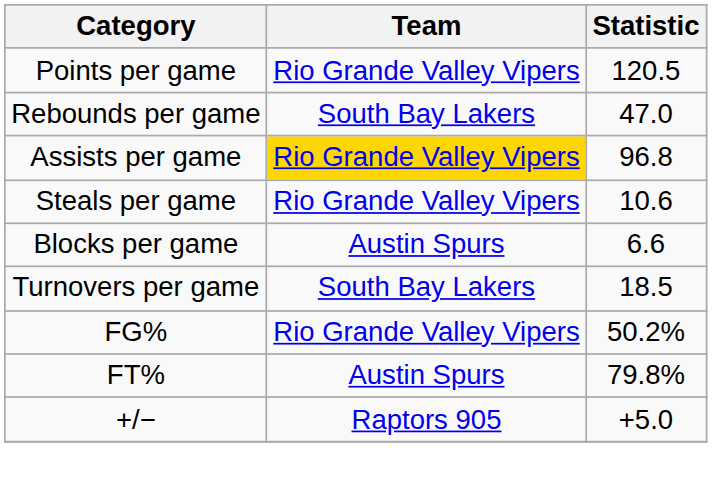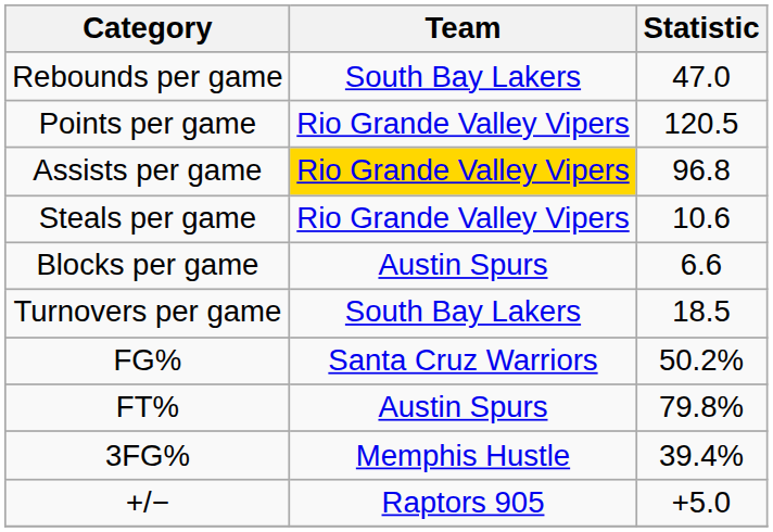 <table class="wikitable" style="text-align:center">
 <tr>
 <th>Category</th>
 <th>Team</th>
 <th>Statistic</th>
 </tr>
 <tr>
+<td>Rebounds per game</td>
+<td><a href='#'>South Bay Lakers</a></td>
+<td>47.0</td>
+</tr>
+<tr>
 <td>Points per game</td>
 <td><a href='#'>Rio Grande Valley Vipers</a></td>
 <td>120.5</td>
-</tr>
-<tr>
-<td>Rebounds per game</td>
-<td><a href='#'>South Bay Lakers</a></td>
-<td>47.0</td>
 </tr>
 <tr>
 <td>Assists per game</td>
 <td style="background: gold;"><a href='#'>Rio Grande Valley Vipers</a></td>
 <td>96.8</td>
 </tr>
 <tr>
 <td>Steals per game</td>
 <td><a href='#'>Rio Grande Valley Vipers</a></td>
 <td>10.6</td>
 </tr>
 <tr>
 <td>Blocks per game</td>
 <td><a href='#'>Austin Spurs</a></td>
 <td>6.6</td>
 </tr>
 <tr>
 <td>Turnovers per game</td>
 <td><a href='#'>South Bay Lakers</a></td>
 <td>18.5</td>
 </tr>
 <tr>
 <td>FG%</td>
-<td><a href='#'>Rio Grande Valley Vipers</a></td>
+<td><a href='#'>Santa Cruz Warriors</a></td>
 <td>50.2%</td>
 </tr>
 <tr>
 <td>FT%</td>
 <td><a href='#'>Austin Spurs</a></td>
 <td>79.8%</td>
+</tr>
+<tr>
+<td>3FG%</td>
+<td><a href='#'>Memphis Hustle</a></td>
+<td>39.4%</td>
 </tr>
 <tr>
 <td>+/−</td>
 <td><a href='#'>Raptors 905</a></td>
 <td>+5.0</td>
 </tr>
 <tr>
 </tr>
 </table>
